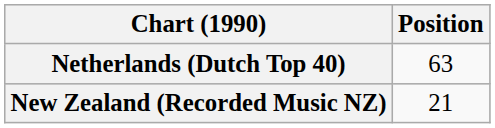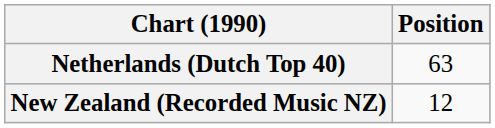 <table class="wikitable sortable plainrowheaders" style="text-align:center">
 <tr>
 <th>Chart (1990)</th>
 <th>Position</th>
 </tr>
 <tr>
 <th scope="row">Netherlands (Dutch Top 40)</th>
 <td>63</td>
 </tr>
 <tr>
 <th scope="row">New Zealand (Recorded Music NZ)</th>
-<td>21</td>
+<td>12</td>
 </tr>
 </table>
